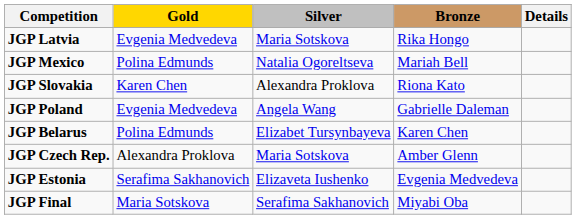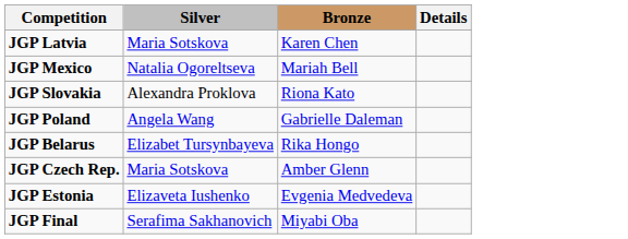 <table class="wikitable">
 <tr>
 <th>Competition</th>
-<td align=center bgcolor=gold><strong>Gold</strong></td>
 <td align=center bgcolor=silver><strong>Silver</strong></td>
 <td align=center bgcolor=cc9966><strong>Bronze</strong></td>
 <th>Details</th>
 </tr>
 <tr>
 <td><strong>JGP Latvia</strong></td>
-<td> <a href='#'>Evgenia Medvedeva</a></td>
 <td> <a href='#'>Maria Sotskova</a></td>
-<td> <a href='#'>Rika Hongo</a></td>
+<td> <a href='#'>Karen Chen</a></td>
 <td></td>
 </tr>
 <tr>
 <td><strong>JGP Mexico</strong></td>
-<td> <a href='#'>Polina Edmunds</a></td>
 <td> <a href='#'>Natalia Ogoreltseva</a></td>
 <td> <a href='#'>Mariah Bell</a></td>
 <td></td>
 </tr>
 <tr>
 <td><strong>JGP Slovakia</strong></td>
-<td> <a href='#'>Karen Chen</a></td>
 <td> Alexandra Proklova</td>
 <td> <a href='#'>Riona Kato</a></td>
 <td></td>
 </tr>
 <tr>
 <td><strong>JGP Poland</strong></td>
-<td> <a href='#'>Evgenia Medvedeva</a></td>
 <td> <a href='#'>Angela Wang</a></td>
 <td> <a href='#'>Gabrielle Daleman</a></td>
 <td></td>
 </tr>
 <tr>
 <td><strong>JGP Belarus</strong></td>
-<td> <a href='#'>Polina Edmunds</a></td>
 <td> <a href='#'>Elizabet Tursynbayeva</a></td>
-<td> <a href='#'>Karen Chen</a></td>
+<td> <a href='#'>Rika Hongo</a></td>
 <td></td>
 </tr>
 <tr>
 <td><strong>JGP Czech Rep.</strong></td>
-<td> Alexandra Proklova</td>
 <td> <a href='#'>Maria Sotskova</a></td>
 <td> <a href='#'>Amber Glenn</a></td>
 <td></td>
 </tr>
 <tr>
 <td><strong>JGP Estonia</strong></td>
-<td> <a href='#'>Serafima Sakhanovich</a></td>
 <td> <a href='#'>Elizaveta Iushenko</a></td>
 <td> <a href='#'>Evgenia Medvedeva</a></td>
 <td></td>
 </tr>
 <tr>
 <td><strong>JGP Final</strong></td>
-<td> <a href='#'>Maria Sotskova</a></td>
 <td> <a href='#'>Serafima Sakhanovich</a></td>
 <td> <a href='#'>Miyabi Oba</a></td>
 <td></td>
 </tr>
 </table>
